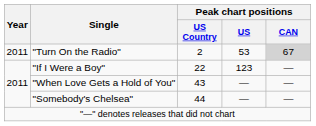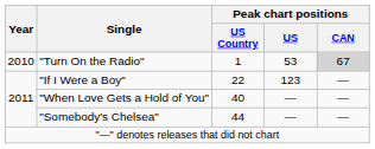 <table class="wikitable" style="text-align:center;">
 <tr>
 <th scope="col" rowspan="2">Year</th>
 <th scope="col" rowspan="2">Single</th>
 <th scope="col" colspan="3">Peak chart positions</th>
 </tr>
 <tr>
 <th scope="col" style="width:4.5em;font-size:90%;"><a href='#'>US Country</a><br></th>
 <th scope="col" style="width:4.5em;font-size:90%;"><a href='#'>US</a><br></th>
 <th scope="col" style="width:4.5em;font-size:90%;"><a href='#'>CAN</a><br></th>
 </tr>
 <tr>
-<td>2011</td>
+<td>2010</td>
 <td style="text-align:left;">"Turn On the Radio"</td>
-<td>2</td>
+<td>1</td>
 <td>53</td>
 <td style="background: lightgrey;">67</td>
 </tr>
 <tr>
 <td rowspan="3">2011</td>
 <td style="text-align:left;">"If I Were a Boy"</td>
 <td>22</td>
 <td>123</td>
 <td>—</td>
 </tr>
 <tr>
 <td style="text-align:left;">"When Love Gets a Hold of You"</td>
-<td>43</td>
+<td>40</td>
 <td>—</td>
 <td>—</td>
 </tr>
 <tr>
 <td style="text-align:left;">"Somebody's Chelsea"</td>
 <td>44</td>
 <td>—</td>
 <td>—</td>
 </tr>
 <tr>
 <td colspan="10" style="font-size:90%">"—" denotes releases that did not chart</td>
 </tr>
 </table>
